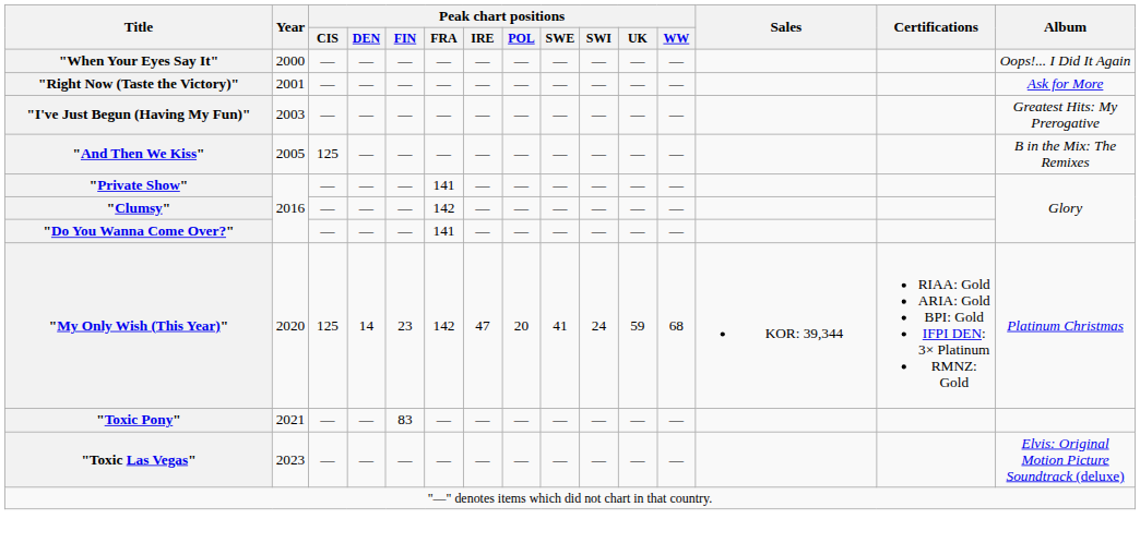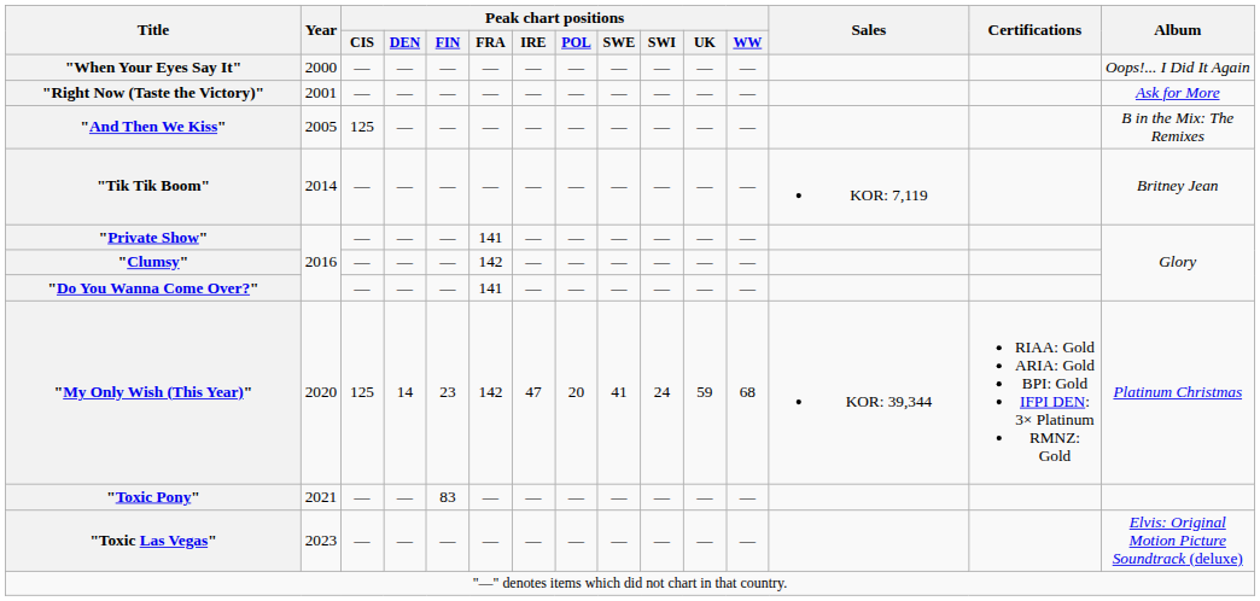 <table class="wikitable plainrowheaders" style="text-align:center;">
 <tr>
 <th scope="col" rowspan="2" style="width:18em;">Title</th>
 <th scope="col" rowspan="2">Year</th>
 <th scope="col" colspan="10">Peak chart positions</th>
 <th scope="col" rowspan="2" style="width:12em;">Sales</th>
 <th scope="col" rowspan="2">Certifications</th>
 <th scope="col" rowspan="2">Album</th>
 </tr>
 <tr>
 <th scope="col" style="width:2.5em;font-size:90%;">CIS<br></th>
 <th scope="col" style="width:2.5em;font-size:90%;"><a href='#'>DEN</a><br></th>
 <th scope="col" style="width:2.5em;font-size:90%;"><a href='#'>FIN</a><br></th>
 <th scope="col" style="width:2.5em;font-size:90%;">FRA<br></th>
 <th scope="col" style="width:2.5em;font-size:90%;">IRE<br></th>
 <th scope="col" style="width:2.5em;font-size:90%;"><a href='#'>POL</a><br></th>
 <th scope="col" style="width:2.5em;font-size:90%;">SWE<br></th>
 <th scope="col" style="width:2.5em;font-size:90%;">SWI<br></th>
 <th scope="col" style="width:2.5em;font-size:90%;">UK<br></th>
 <th scope="col" style="width:2.5em;font-size:90%;"><a href='#'>WW</a><br></th>
 </tr>
 <tr>
 <th scope="row">"When Your Eyes Say It"</th>
 <td>2000</td>
 <td>—</td>
 <td>—</td>
 <td>—</td>
 <td>—</td>
 <td>—</td>
 <td>—</td>
 <td>—</td>
 <td>—</td>
 <td>—</td>
 <td>—</td>
 <td></td>
 <td></td>
 <td><em>Oops!... I Did It Again</em></td>
 </tr>
 <tr>
 <th scope="row">"Right Now (Taste the Victory)"</th>
 <td>2001</td>
 <td>—</td>
 <td>—</td>
 <td>—</td>
 <td>—</td>
 <td>—</td>
 <td>—</td>
 <td>—</td>
 <td>—</td>
 <td>—</td>
 <td>—</td>
 <td></td>
 <td></td>
 <td><em><a href='#'>Ask for More</a></em></td>
 </tr>
 <tr>
-<th scope="row">"I've Just Begun (Having My Fun)"</th>
-<td>2003</td>
-<td>—</td>
-<td>—</td>
-<td>—</td>
-<td>—</td>
-<td>—</td>
-<td>—</td>
-<td>—</td>
-<td>—</td>
-<td>—</td>
-<td>—</td>
-<td></td>
-<td></td>
-<td><em>Greatest Hits: My Prerogative</em></td>
-</tr>
-<tr>
 <th scope="row">"<a href='#'>And Then We Kiss</a>"</th>
 <td>2005</td>
 <td>125</td>
 <td>—</td>
 <td>—</td>
 <td>—</td>
 <td>—</td>
 <td>—</td>
 <td>—</td>
 <td>—</td>
 <td>—</td>
 <td>—</td>
 <td></td>
 <td></td>
 <td><em>B in the Mix: The Remixes</em></td>
+</tr>
+<tr>
+<th scope="row">"Tik Tik Boom"<br></th>
+<td>2014</td>
+<td>—</td>
+<td>—</td>
+<td>—</td>
+<td>—</td>
+<td>—</td>
+<td>—</td>
+<td>—</td>
+<td>—</td>
+<td>—</td>
+<td>—</td>
+<td><br><ul><li>KOR: 7,119</li></ul></td>
+<td></td>
+<td><em>Britney Jean</em></td>
 </tr>
 <tr>
 <th scope="row">"<a href='#'>Private Show</a>"</th>
 <td rowspan="3">2016</td>
 <td>—</td>
 <td>—</td>
 <td>—</td>
 <td>141</td>
 <td>—</td>
 <td>—</td>
 <td>—</td>
 <td>—</td>
 <td>—</td>
 <td>—</td>
 <td></td>
 <td></td>
 <td rowspan="3"><em>Glory</em></td>
 </tr>
 <tr>
 <th scope="row">"<a href='#'>Clumsy</a>"</th>
 <td>—</td>
 <td>—</td>
 <td>—</td>
 <td>142</td>
 <td>—</td>
 <td>—</td>
 <td>—</td>
 <td>—</td>
 <td>—</td>
 <td>—</td>
 <td></td>
 <td></td>
 </tr>
 <tr>
 <th scope="row">"<a href='#'>Do You Wanna Come Over?</a>"</th>
 <td>—</td>
 <td>—</td>
 <td>—</td>
 <td>141</td>
 <td>—</td>
 <td>—</td>
 <td>—</td>
 <td>—</td>
 <td>—</td>
 <td>—</td>
 <td></td>
 <td></td>
 </tr>
 <tr>
 <th scope="row">"<a href='#'>My Only Wish (This Year)</a>"</th>
 <td>2020</td>
 <td>125</td>
 <td>14</td>
 <td>23</td>
 <td>142</td>
 <td>47</td>
 <td>20</td>
 <td>41</td>
 <td>24</td>
 <td>59</td>
 <td>68</td>
 <td><br><ul><li>KOR: 39,344</li></ul></td>
 <td><br><ul><li>RIAA: Gold</li><li>ARIA: Gold</li><li>BPI: Gold</li><li><a href='#'>IFPI DEN</a>: 3× Platinum</li><li>RMNZ: Gold</li></ul></td>
 <td><em><a href='#'>Platinum Christmas</a></em></td>
 </tr>
 <tr>
 <th scope="row">"<a href='#'>Toxic Pony</a>"<br></th>
 <td>2021</td>
 <td>—</td>
 <td>—</td>
 <td>83</td>
 <td>—</td>
 <td>—</td>
 <td>—</td>
 <td>—</td>
 <td>—</td>
 <td>—</td>
 <td>—</td>
 <td></td>
 <td></td>
 <td></td>
 </tr>
 <tr>
 <th scope="row">"Toxic <a href='#'>Las Vegas</a>" <br></th>
 <td>2023</td>
 <td>—</td>
 <td>—</td>
 <td>—</td>
 <td>—</td>
 <td>—</td>
 <td>—</td>
 <td>—</td>
 <td>—</td>
 <td>—</td>
 <td>—</td>
 <td></td>
 <td></td>
 <td><a href='#'><em>Elvis: Original Motion Picture Soundtrack</em> (deluxe)</a></td>
 </tr>
 <tr>
 <td colspan="15" style="font-size:90%">"—" denotes items which did not chart in that country.</td>
 </tr>
 </table>
